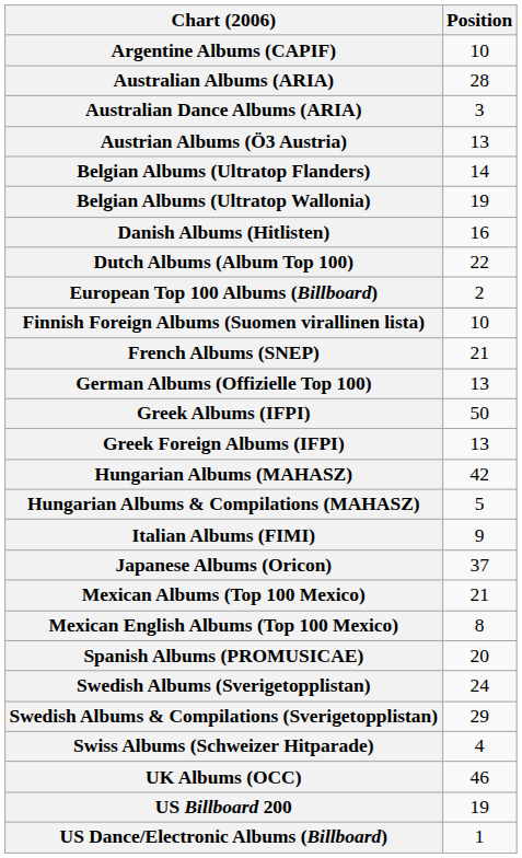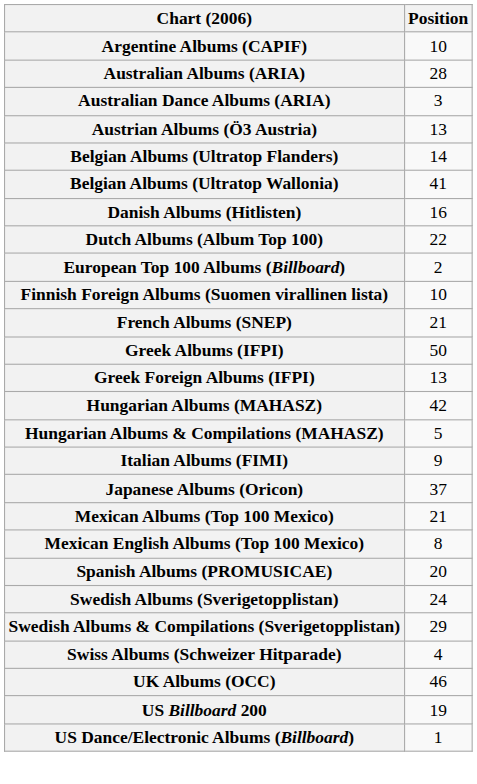 <table class="wikitable sortable plainrowheaders" style="text-align:center;">
 <tr>
 <th>Chart (2006)</th>
 <th>Position</th>
 </tr>
 <tr>
 <th scope="row">Argentine Albums (CAPIF)</th>
 <td>10</td>
 </tr>
 <tr>
 <th scope="row">Australian Albums (ARIA)</th>
 <td>28</td>
 </tr>
 <tr>
 <th scope="row">Australian Dance Albums (ARIA)</th>
 <td>3</td>
 </tr>
 <tr>
 <th scope="row">Austrian Albums (Ö3 Austria)</th>
 <td>13</td>
 </tr>
 <tr>
 <th scope="row">Belgian Albums (Ultratop Flanders)</th>
 <td>14</td>
 </tr>
 <tr>
 <th scope="row">Belgian Albums (Ultratop Wallonia)</th>
-<td>19</td>
+<td>41</td>
 </tr>
 <tr>
 <th scope="row">Danish Albums (Hitlisten)</th>
 <td>16</td>
 </tr>
 <tr>
 <th scope="row">Dutch Albums (Album Top 100)</th>
 <td>22</td>
 </tr>
 <tr>
 <th scope="row">European Top 100 Albums (<em>Billboard</em>)</th>
 <td>2</td>
 </tr>
 <tr>
 <th scope="row">Finnish Foreign Albums (Suomen virallinen lista)</th>
 <td>10</td>
 </tr>
 <tr>
 <th scope="row">French Albums (SNEP)</th>
 <td>21</td>
-</tr>
-<tr>
-<th scope="row">German Albums (Offizielle Top 100)</th>
-<td>13</td>
 </tr>
 <tr>
 <th scope="row">Greek Albums (IFPI)</th>
 <td style="text-align:center;">50</td>
 </tr>
 <tr>
 <th scope="row">Greek Foreign Albums (IFPI)</th>
 <td style="text-align:center;">13</td>
 </tr>
 <tr>
 <th scope="row">Hungarian Albums (MAHASZ)</th>
 <td>42</td>
 </tr>
 <tr>
 <th scope="row">Hungarian Albums & Compilations (MAHASZ)</th>
 <td>5</td>
 </tr>
 <tr>
 <th scope="row">Italian Albums (FIMI)</th>
 <td>9</td>
 </tr>
 <tr>
 <th scope="row">Japanese Albums (Oricon)</th>
 <td>37</td>
 </tr>
 <tr>
 <th scope="row">Mexican Albums (Top 100 Mexico)</th>
 <td>21</td>
 </tr>
 <tr>
 <th scope="row">Mexican English Albums (Top 100 Mexico)</th>
 <td>8</td>
 </tr>
 <tr>
 <th scope="row">Spanish Albums (PROMUSICAE)</th>
 <td>20</td>
 </tr>
 <tr>
 <th scope="row">Swedish Albums (Sverigetopplistan)</th>
 <td>24</td>
 </tr>
 <tr>
 <th scope="row">Swedish Albums & Compilations (Sverigetopplistan)</th>
 <td>29</td>
 </tr>
 <tr>
 <th scope="row">Swiss Albums (Schweizer Hitparade)</th>
 <td>4</td>
 </tr>
 <tr>
 <th scope="row">UK Albums (OCC)</th>
 <td>46</td>
 </tr>
 <tr>
 <th scope="row">US <em>Billboard</em> 200</th>
 <td>19</td>
 </tr>
 <tr>
 <th scope="row">US Dance/Electronic Albums (<em>Billboard</em>)</th>
 <td>1</td>
 </tr>
 </table>
